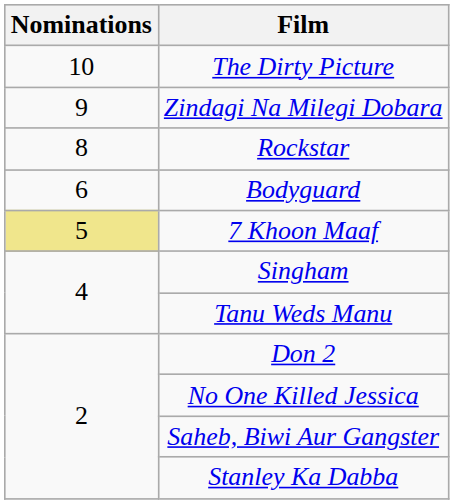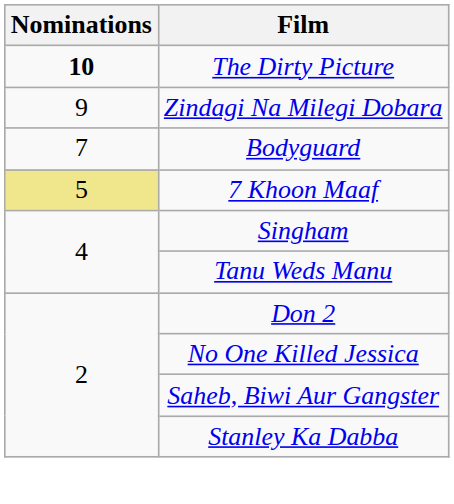 <table class="wikitable plainrowheaders" style="text-align:center;">
 <tr>
 <th scope="col" style="width:55px;">Nominations</th>
 <th scope="col" style="text-align:center;">Film</th>
 </tr>
 <tr>
-<td scope="row" style="text-align:center">10</td>
+<td scope="row" style="text-align:center"><strong>10</strong></td>
 <td><em><a href='#'>The Dirty Picture</a></em></td>
 </tr>
 <tr>
 <td scope="row" style="text-align:center">9</td>
 <td><em><a href='#'>Zindagi Na Milegi Dobara</a></em></td>
 </tr>
 <tr>
-<td>8</td>
-<td><a href='#'><em>Rockstar</em></a></td>
-</tr>
-<tr>
-<td scope="row" style="text-align:center;">6</td>
+<td scope="row" style="text-align:center;">7</td>
 <td><a href='#'><em>Bodyguard</em></a></td>
 </tr>
 <tr>
 <td style="background: khaki;">5</td>
 <td><em><a href='#'>7 Khoon Maaf</a></em></td>
 </tr>
 <tr>
 <td rowspan="2">4</td>
 <td><em><a href='#'>Singham</a></em></td>
 </tr>
 <tr>
 <td><em><a href='#'>Tanu Weds Manu</a></em></td>
 </tr>
 <tr>
 <td rowspan="4">2</td>
 <td><em><a href='#'>Don 2</a></em></td>
 </tr>
 <tr>
 <td><em><a href='#'>No One Killed Jessica</a></em></td>
 </tr>
 <tr>
 <td><em><a href='#'>Saheb, Biwi Aur Gangster</a></em></td>
 </tr>
 <tr>
 <td><em><a href='#'>Stanley Ka Dabba</a></em></td>
 </tr>
 </table>
